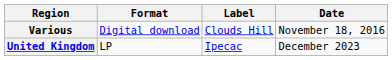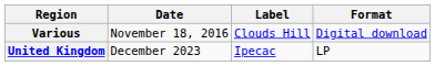 <table class="wikitable plainrowheaders">
 <tr>
 <th>Region</th>
+<th>Date</th>
+<th>Label</th>
 <th>Format</th>
-<th>Label</th>
-<th>Date</th>
 </tr>
 <tr>
 <th scope="row">Various</th>
+<td>November 18, 2016</td>
+<td><a href='#'>Clouds Hill</a></td>
 <td><a href='#'>Digital download</a></td>
-<td><a href='#'>Clouds Hill</a></td>
-<td>November 18, 2016</td>
 </tr>
 <tr>
 <th scope="row"><a href='#'>United Kingdom</a></th>
+<td>December 2023</td>
+<td><a href='#'>Ipecac</a></td>
 <td>LP</td>
-<td><a href='#'>Ipecac</a></td>
-<td>December 2023</td>
 </tr>
 </table>
